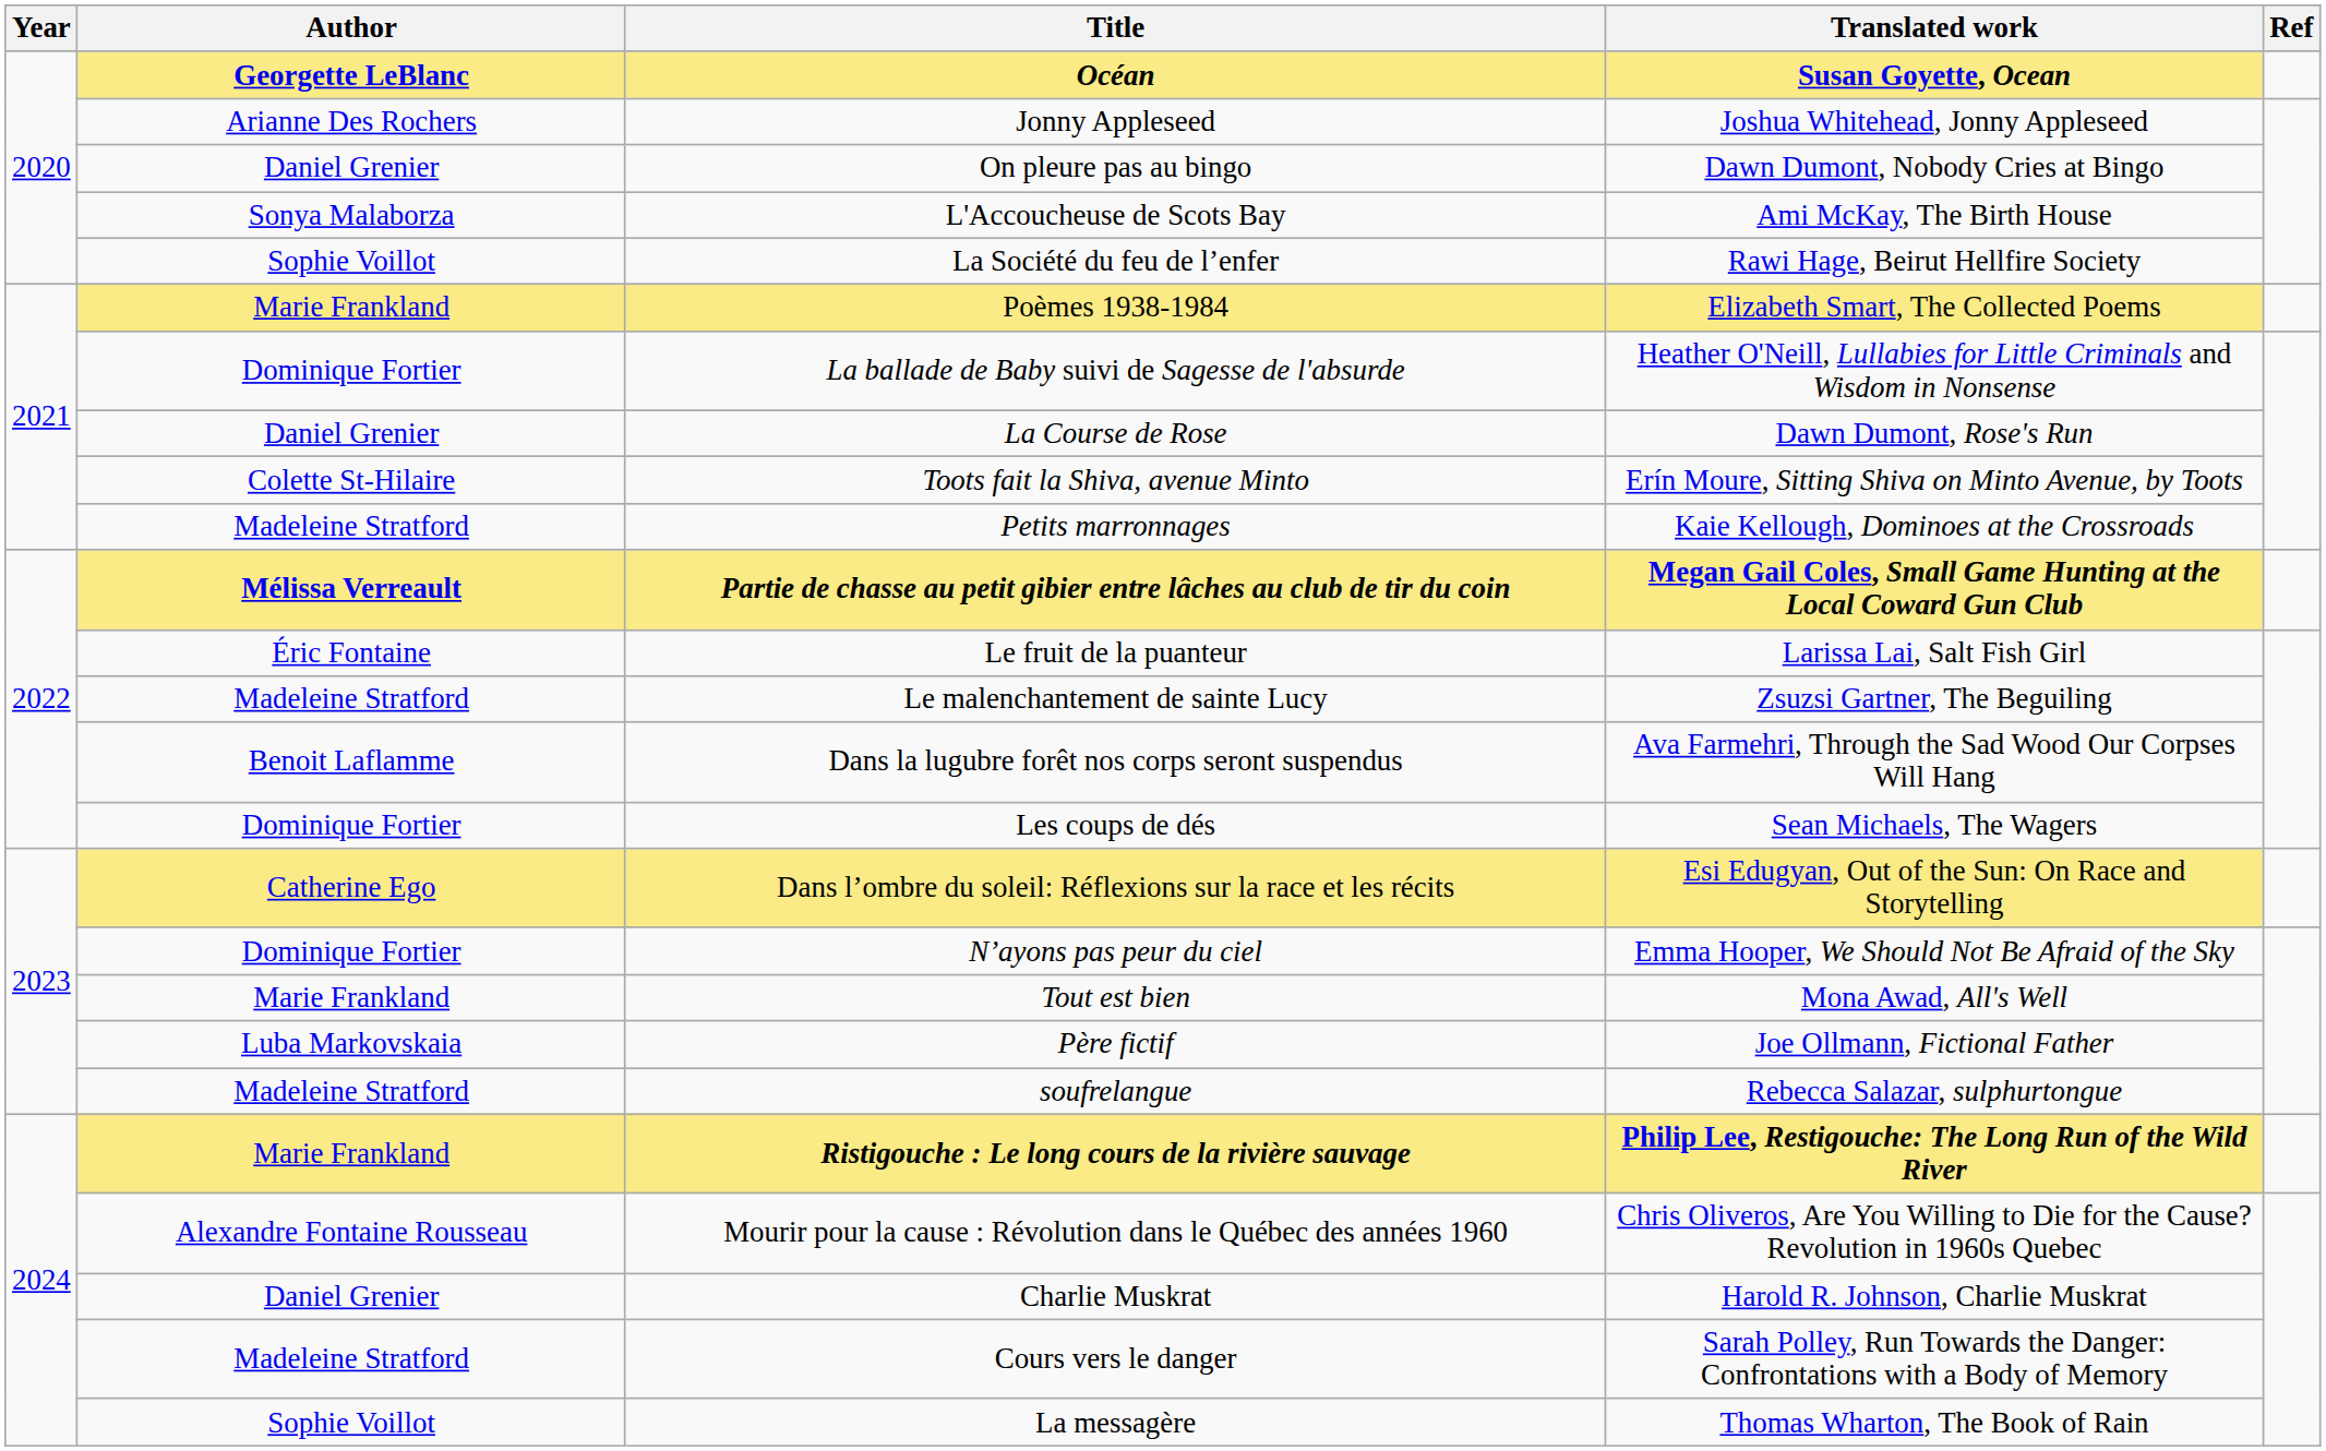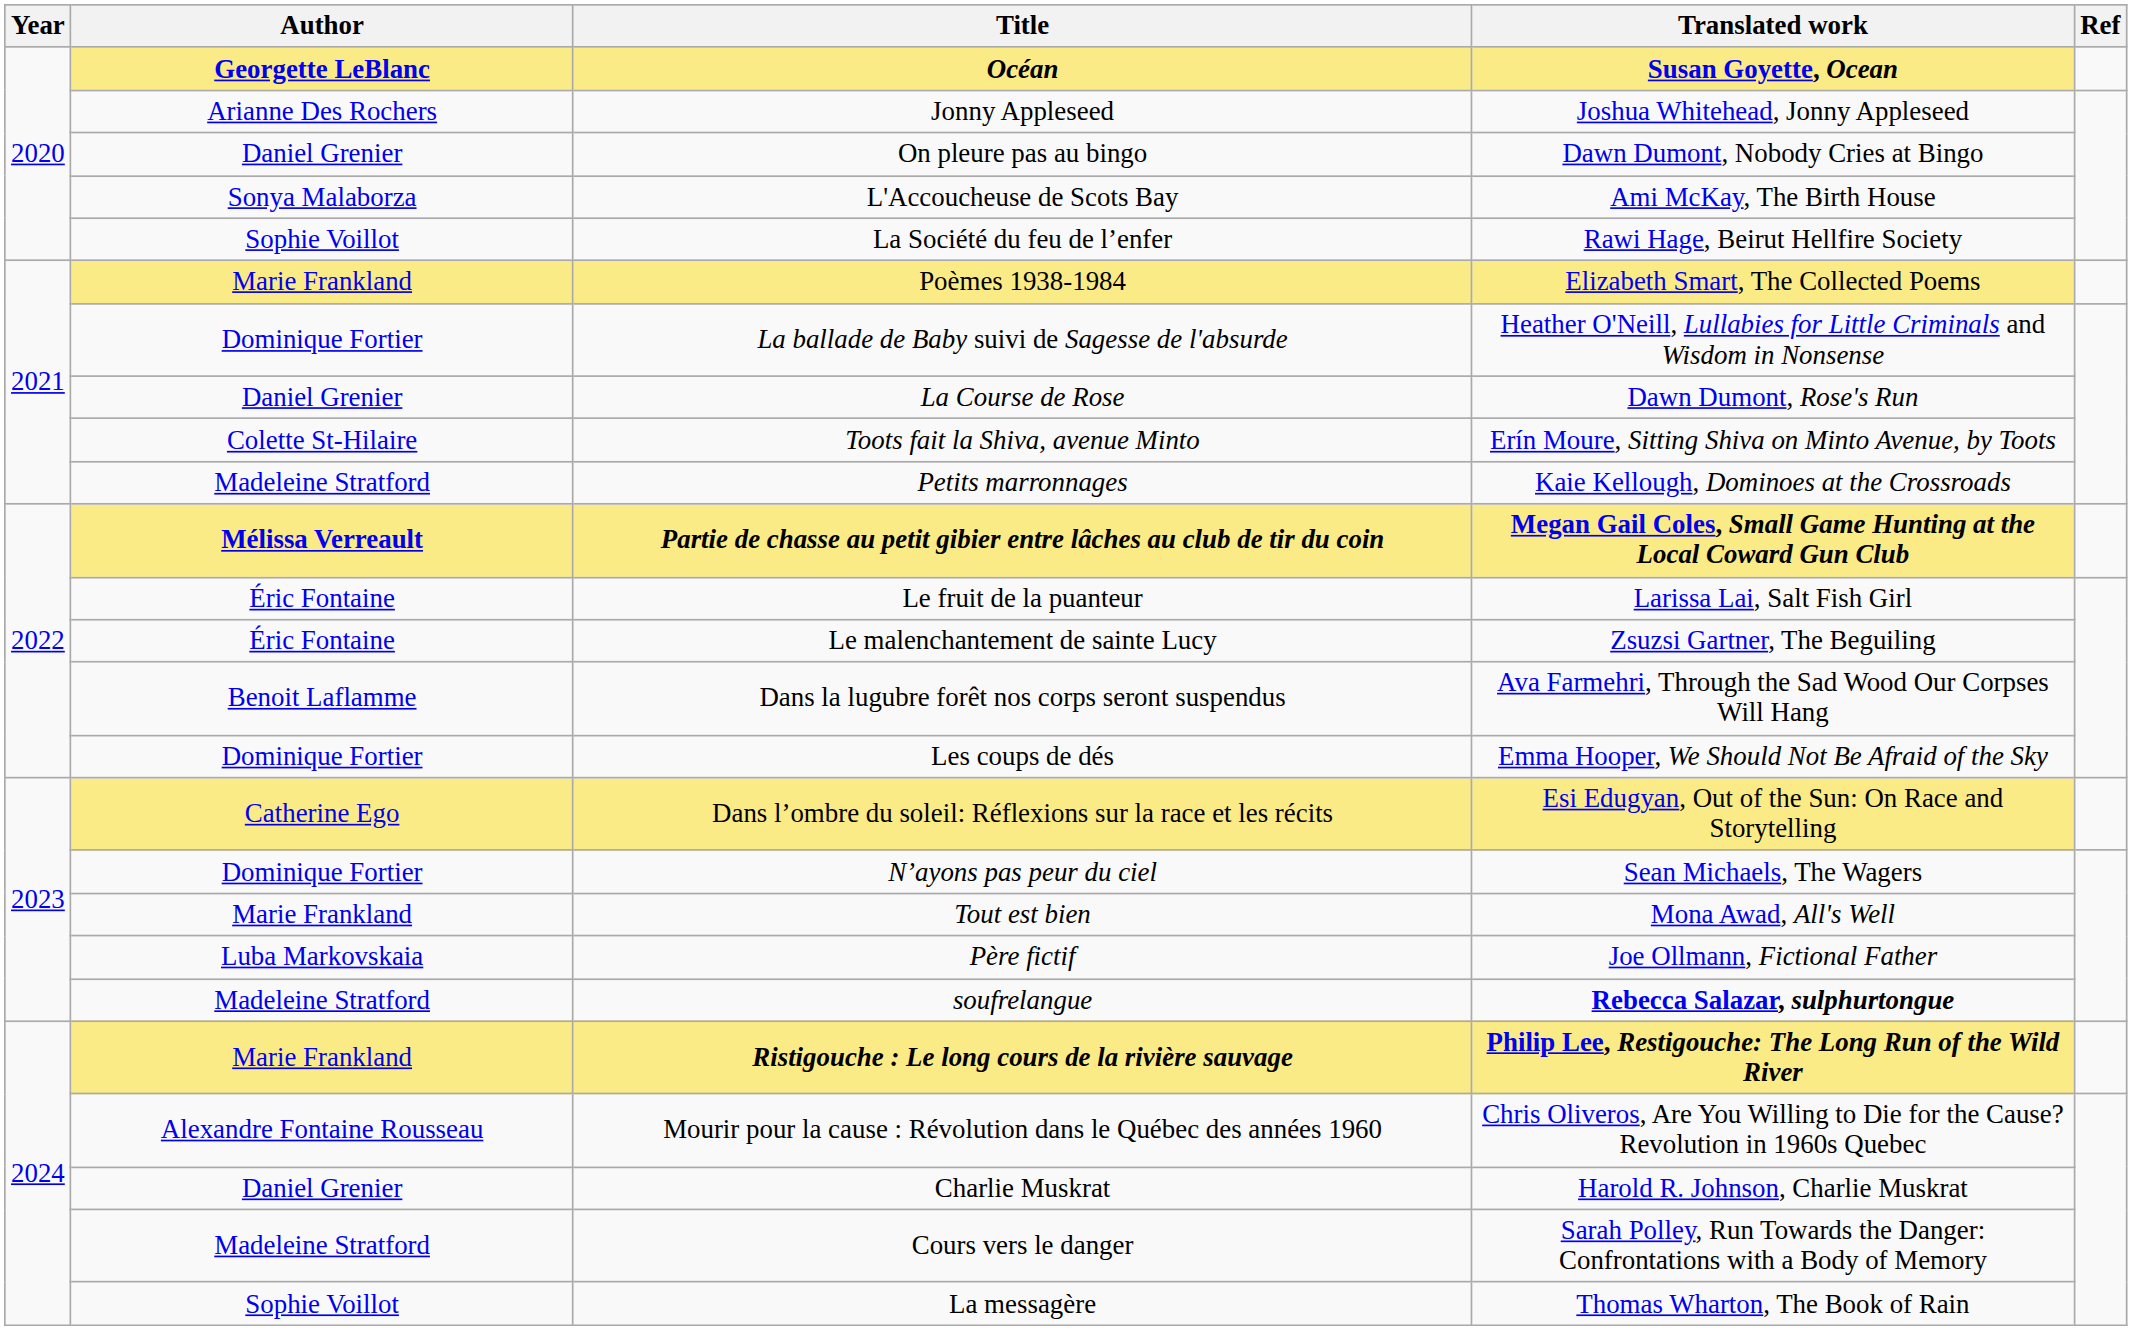 <table class="wikitable" width="100%">
 <tr>
 <th>Year</th>
 <th width="25%">Author</th>
 <th width="45%">Title</th>
 <th width="30%">Translated work</th>
 <th>Ref</th>
 </tr>
 <tr>
 <td align="center" rowspan="5"><a href='#'>2020</a></td>
 <td align="center" style="background:#FAEB86"><strong><a href='#'>Georgette LeBlanc</a></strong></td>
 <td align="center" style="background:#FAEB86"><strong><em>Océan</em></strong></td>
 <td align="center" style="background:#FAEB86"><strong><a href='#'>Susan Goyette</a>, <em>Ocean<strong><em></td>
 <td align="center"></td>
 </tr>
 <tr>
 <td align="center"><a href='#'>Arianne Des Rochers</a></td>
 <td align="center"></em>Jonny Appleseed<em></td>
 <td align="center"><a href='#'>Joshua Whitehead</a>, </em>Jonny Appleseed<em></td>
 <td align="center" rowspan="4"></td>
 </tr>
 <tr>
 <td align="center"><a href='#'>Daniel Grenier</a></td>
 <td align="center"></em>On pleure pas au bingo<em></td>
 <td align="center"><a href='#'>Dawn Dumont</a>, </em>Nobody Cries at Bingo<em></td>
 </tr>
 <tr>
 <td align="center"><a href='#'>Sonya Malaborza</a></td>
 <td align="center"></em>L'Accoucheuse de Scots Bay<em></td>
 <td align="center"><a href='#'>Ami McKay</a>, </em>The Birth House<em></td>
 </tr>
 <tr>
 <td align="center"><a href='#'>Sophie Voillot</a></td>
 <td align="center"></em>La Société du feu de l’enfer<em></td>
 <td align="center"><a href='#'>Rawi Hage</a>, </em>Beirut Hellfire Society<em></td>
 </tr>
 <tr>
 <td rowspan="5" align="center"><a href='#'>2021</a></td>
 <td align="center" style="background:#FAEB86"></strong><a href='#'>Marie Frankland</a><strong></td>
 <td align="center" style="background:#FAEB86"></em></strong>Poèmes 1938-1984<strong><em></td>
 <td align="center" style="background:#FAEB86"></strong><a href='#'>Elizabeth Smart</a>, </em>The Collected Poems</em></strong></td>
 <td align="center"></td>
 </tr>
 <tr>
 <td align="center"><a href='#'>Dominique Fortier</a></td>
 <td align="center"><em>La ballade de Baby</em> suivi de <em>Sagesse de l'absurde</em></td>
 <td align="center"><a href='#'>Heather O'Neill</a>, <em><a href='#'>Lullabies for Little Criminals</a></em> and <em>Wisdom in Nonsense</em></td>
 <td align="center" rowspan="4"></td>
 </tr>
 <tr>
 <td align="center"><a href='#'>Daniel Grenier</a></td>
 <td align="center"><em>La Course de Rose</em></td>
 <td align="center"><a href='#'>Dawn Dumont</a>, <em>Rose's Run</em></td>
 </tr>
 <tr>
 <td align="center"><a href='#'>Colette St-Hilaire</a></td>
 <td align="center"><em>Toots fait la Shiva, avenue Minto</em></td>
 <td align="center"><a href='#'>Erín Moure</a>, <em>Sitting Shiva on Minto Avenue, by Toots</em></td>
 </tr>
 <tr>
 <td align="center"><a href='#'>Madeleine Stratford</a></td>
 <td align="center"><em>Petits marronnages</em></td>
 <td align="center"><a href='#'>Kaie Kellough</a>, <em>Dominoes at the Crossroads</em></td>
 </tr>
 <tr>
 <td align="center" rowspan="5"><a href='#'>2022</a></td>
 <td align="center" style="background:#FAEB86"><strong><a href='#'>Mélissa Verreault</a></strong></td>
 <td align="center" style="background:#FAEB86"><strong><em>Partie de chasse au petit gibier entre lâches au club de tir du coin</em></strong></td>
 <td align="center" style="background:#FAEB86"><strong><a href='#'>Megan Gail Coles</a>, <em>Small Game Hunting at the Local Coward Gun Club<strong><em></td>
 <td align="center"></td>
 </tr>
 <tr>
 <td align="center"><a href='#'>Éric Fontaine</a></td>
 <td align="center"></em>Le fruit de la puanteur<em></td>
 <td align="center"><a href='#'>Larissa Lai</a>, </em>Salt Fish Girl<em></td>
 <td align="center" rowspan=4></td>
 </tr>
 <tr>
-<td align="center"><a href='#'>Madeleine Stratford</a></td>
+<td align="center"><a href='#'>Éric Fontaine</a></td>
 <td align="center"></em>Le malenchantement de sainte Lucy<em></td>
 <td align="center"><a href='#'>Zsuzsi Gartner</a>, </em>The Beguiling<em></td>
 </tr>
 <tr>
 <td align="center"><a href='#'>Benoit Laflamme</a></td>
 <td align="center"></em>Dans la lugubre forêt nos corps seront suspendus<em></td>
 <td align="center"><a href='#'>Ava Farmehri</a>, </em>Through the Sad Wood Our Corpses Will Hang<em></td>
 </tr>
 <tr>
 <td align="center"><a href='#'>Dominique Fortier</a></td>
 <td align="center"></em>Les coups de dés<em></td>
-<td align="center"><a href='#'>Sean Michaels</a>, </em>The Wagers<em></td>
+<td align="center"><a href='#'>Emma Hooper</a>, <em>We Should Not Be Afraid of the Sky</em></td>
 </tr>
 <tr>
 <td align="center" rowspan="5"><a href='#'>2023</a></td>
 <td align="center" style="background:#FAEB86"></strong><a href='#'>Catherine Ego</a><strong></td>
 <td align="center" style="background:#FAEB86"></em></strong>Dans lʼombre du soleil: Réflexions sur la race et les récits<strong><em></td>
 <td align="center" style="background:#FAEB86"></strong><a href='#'>Esi Edugyan</a>, </em>Out of the Sun: On Race and Storytelling</em></strong></td>
 <td align="center"></td>
 </tr>
 <tr>
 <td align="center"><a href='#'>Dominique Fortier</a></td>
 <td align="center"><em>Nʼayons pas peur du ciel</em></td>
-<td align="center"><a href='#'>Emma Hooper</a>, <em>We Should Not Be Afraid of the Sky</em></td>
+<td align="center"><a href='#'>Sean Michaels</a>, </em>The Wagers<em></td>
 <td align="center" rowspan=4></td>
 </tr>
 <tr>
 <td align="center"><a href='#'>Marie Frankland</a></td>
 <td align="center"><em>Tout est bien</em></td>
 <td align="center"><a href='#'>Mona Awad</a>, <em>All's Well</em></td>
 </tr>
 <tr>
 <td align="center"><a href='#'>Luba Markovskaia</a></td>
 <td align="center"><em>Père fictif</em></td>
 <td align="center"><a href='#'>Joe Ollmann</a>, <em>Fictional Father</em></td>
 </tr>
 <tr>
 <td align="center"><a href='#'>Madeleine Stratford</a></td>
 <td align="center"><em>soufrelangue</em></td>
-<td align="center"><a href='#'>Rebecca Salazar</a>, <em>sulphurtongue</em></td>
+<td align="center"><strong><a href='#'>Rebecca Salazar</a>, <em>sulphurtongue</em></strong></td>
 </tr>
 <tr>
 <td rowspan="5"><a href='#'>2024</a></td>
 <td align="center" style="background:#FAEB86"></strong><a href='#'>Marie Frankland</a><strong></td>
 <td align="center" style="background:#FAEB86"><strong><em>Ristigouche : Le long cours de la rivière sauvage</em></strong></td>
 <td align="center" style="background:#FAEB86"><strong><a href='#'>Philip Lee</a>, <em>Restigouche: The Long Run of the Wild River<strong><em></td>
 <td align="center"></td>
 </tr>
 <tr>
 <td align="center"><a href='#'>Alexandre Fontaine Rousseau</a></td>
 <td align="center"></em>Mourir pour la cause : Révolution dans le Québec des années 1960<em></td>
 <td align="center"><a href='#'>Chris Oliveros</a>, </em>Are You Willing to Die for the Cause? Revolution in 1960s Quebec<em></td>
 <td align="center" rowspan=4></td>
 </tr>
 <tr>
 <td align="center"><a href='#'>Daniel Grenier</a></td>
 <td align="center"></em>Charlie Muskrat<em></td>
 <td align="center"><a href='#'>Harold R. Johnson</a>, </em>Charlie Muskrat<em></td>
 </tr>
 <tr>
 <td align="center"><a href='#'>Madeleine Stratford</a></td>
 <td align="center"></em>Cours vers le danger<em></td>
 <td align="center"><a href='#'>Sarah Polley</a>, </em>Run Towards the Danger: Confrontations with a Body of Memory<em></td>
 </tr>
 <tr>
 <td align="center"><a href='#'>Sophie Voillot</a></td>
 <td align="center"></em>La messagère<em></td>
 <td align="center"><a href='#'>Thomas Wharton</a>, </em>The Book of Rain<em></td>
 </tr>
 </table>
